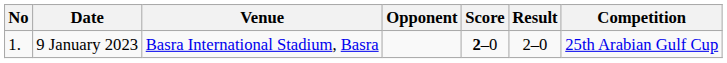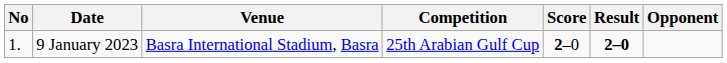 <table class="wikitable" style="font-size:100%;">
 <tr>
 <th>No</th>
 <th>Date</th>
 <th>Venue</th>
-<th>Opponent</th>
+<th>Competition</th>
 <th>Score</th>
 <th>Result</th>
-<th>Competition</th>
+<th>Opponent</th>
 </tr>
 <tr>
 <td>1.</td>
 <td>9 January 2023</td>
 <td><a href='#'>Basra International Stadium</a>, <a href='#'>Basra</a></td>
+<td><a href='#'>25th Arabian Gulf Cup</a></td>
+<td align="center"><strong>2</strong>–0</td>
+<td align="center"><strong>2–0</strong></td>
 <td></td>
-<td align="center"><strong>2</strong>–0</td>
-<td align="center">2–0</td>
-<td><a href='#'>25th Arabian Gulf Cup</a></td>
 </tr>
 </table>
